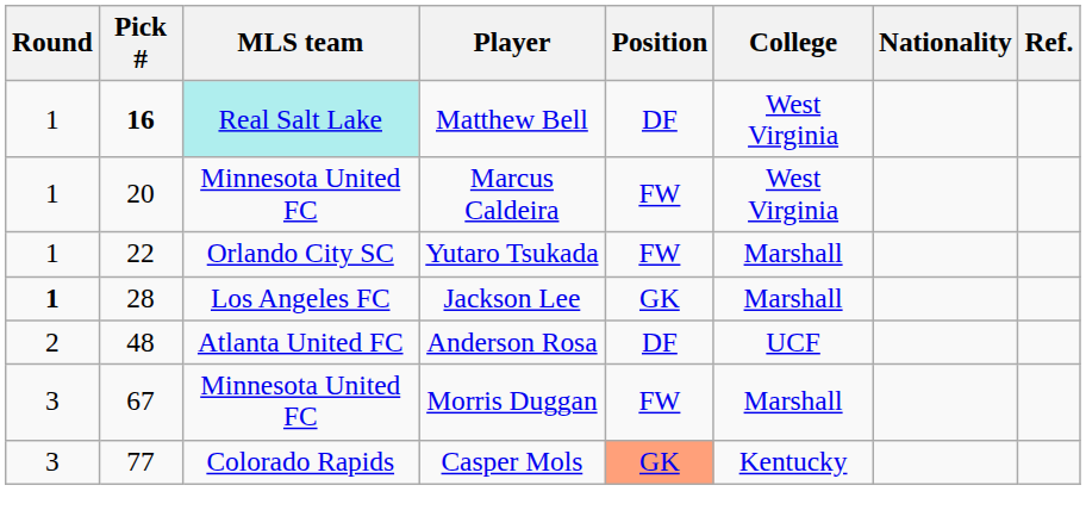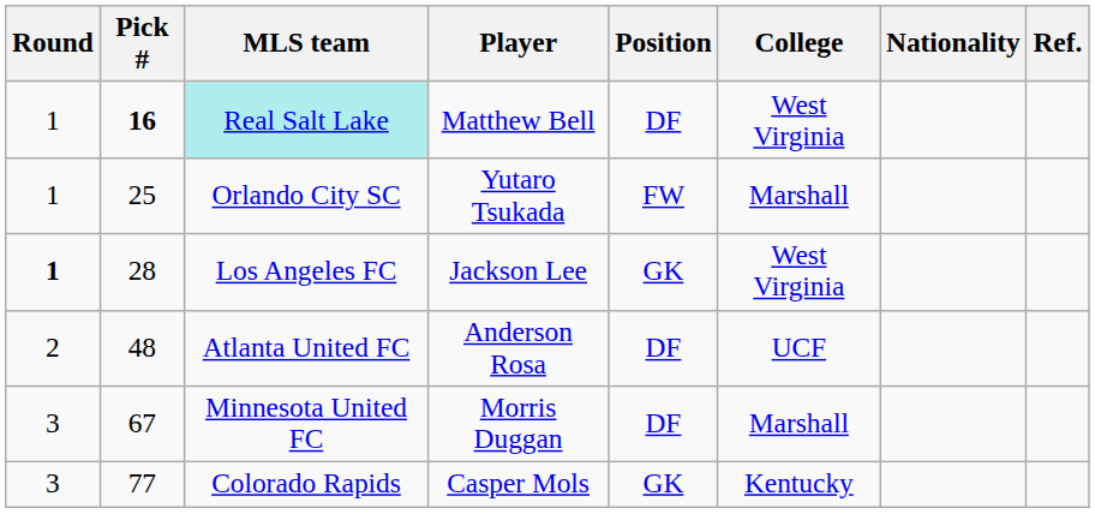 <table class="wikitable sortable" style="width:70%; text-align:center;">
 <tr>
 <th>Round</th>
 <th>Pick #</th>
 <th>MLS team</th>
 <th>Player</th>
 <th>Position</th>
 <th>College</th>
 <th>Nationality</th>
 <th class="unsortable">Ref.</th>
 </tr>
 <tr>
 <td>1</td>
 <td><strong>16</strong></td>
 <td style="background: paleturquoise;"><a href='#'>Real Salt Lake</a></td>
 <td><a href='#'>Matthew Bell</a></td>
 <td><a href='#'>DF</a></td>
 <td><a href='#'>West Virginia</a></td>
 <td></td>
 <td></td>
 </tr>
 <tr>
 <td>1</td>
-<td>20</td>
-<td><a href='#'>Minnesota United FC</a></td>
-<td><a href='#'>Marcus Caldeira</a></td>
-<td><a href='#'>FW</a></td>
-<td><a href='#'>West Virginia</a></td>
-<td></td>
-<td></td>
-</tr>
-<tr>
-<td>1</td>
-<td>22</td>
+<td>25</td>
 <td><a href='#'>Orlando City SC</a></td>
 <td><a href='#'>Yutaro Tsukada</a></td>
 <td><a href='#'>FW</a></td>
 <td><a href='#'>Marshall</a></td>
 <td></td>
 <td></td>
 </tr>
 <tr>
 <td><strong>1</strong></td>
 <td>28</td>
 <td><a href='#'>Los Angeles FC</a></td>
 <td><a href='#'>Jackson Lee</a></td>
 <td><a href='#'>GK</a></td>
-<td><a href='#'>Marshall</a></td>
+<td><a href='#'>West Virginia</a></td>
 <td></td>
 <td></td>
 </tr>
 <tr>
 <td>2</td>
 <td>48</td>
 <td><a href='#'>Atlanta United FC</a></td>
 <td><a href='#'>Anderson Rosa</a></td>
 <td><a href='#'>DF</a></td>
 <td><a href='#'>UCF</a></td>
 <td></td>
 <td></td>
 </tr>
 <tr>
 <td>3</td>
 <td>67</td>
 <td><a href='#'>Minnesota United FC</a></td>
 <td><a href='#'>Morris Duggan</a></td>
-<td><a href='#'>FW</a></td>
+<td><a href='#'>DF</a></td>
 <td><a href='#'>Marshall</a></td>
 <td></td>
 <td></td>
 </tr>
 <tr>
 <td>3</td>
 <td>77</td>
 <td><a href='#'>Colorado Rapids</a></td>
 <td><a href='#'>Casper Mols</a></td>
-<td style="background: lightsalmon;"><a href='#'>GK</a></td>
+<td><a href='#'>GK</a></td>
 <td><a href='#'>Kentucky</a></td>
 <td></td>
 <td></td>
 </tr>
 </table>
